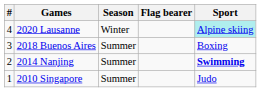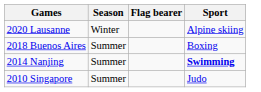 <table class="wikitable sortable">
 <tr>
-<th>#</th>
 <th>Games</th>
 <th>Season</th>
 <th>Flag bearer</th>
 <th>Sport</th>
 </tr>
 <tr>
-<td>4</td>
 <td><a href='#'>2020 Lausanne</a></td>
 <td>Winter</td>
 <td></td>
-<td style="background: paleturquoise;"><a href='#'>Alpine skiing</a></td>
+<td><a href='#'>Alpine skiing</a></td>
 </tr>
 <tr>
-<td>3</td>
 <td><a href='#'>2018 Buenos Aires</a></td>
 <td>Summer</td>
 <td></td>
 <td><a href='#'>Boxing</a></td>
 </tr>
 <tr>
-<td>2</td>
 <td><a href='#'>2014 Nanjing</a></td>
 <td>Summer</td>
 <td></td>
 <td><strong><a href='#'>Swimming</a></strong></td>
 </tr>
 <tr>
-<td>1</td>
 <td><a href='#'>2010 Singapore</a></td>
 <td>Summer</td>
 <td></td>
 <td><a href='#'>Judo</a></td>
 </tr>
 </table>
